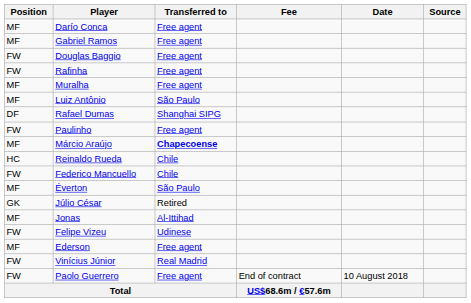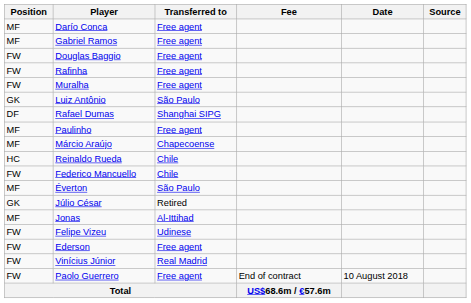 <table width=60% class="wikitable sortable" style="text-align:center; font-size:95%; text-align:left">
 <tr>
 <th>Position</th>
 <th>Player</th>
 <th>Transferred to</th>
 <th data-sort-type=number>Fee</th>
 <th>Date</th>
 <th>Source</th>
 </tr>
 <tr>
 <td>MF</td>
 <td> <a href='#'>Darío Conca</a></td>
 <td><a href='#'>Free agent</a></td>
 <td></td>
 <td></td>
 <td></td>
 </tr>
 <tr>
 <td>MF</td>
 <td> <a href='#'>Gabriel Ramos</a></td>
 <td><a href='#'>Free agent</a></td>
 <td></td>
 <td></td>
 <td></td>
 </tr>
 <tr>
 <td>FW</td>
 <td> <a href='#'>Douglas Baggio</a></td>
 <td><a href='#'>Free agent</a></td>
 <td></td>
 <td></td>
 <td></td>
 </tr>
 <tr>
 <td>FW</td>
 <td> <a href='#'>Rafinha</a></td>
 <td><a href='#'>Free agent</a></td>
 <td></td>
 <td></td>
 <td></td>
 </tr>
 <tr>
-<td>MF</td>
+<td>FW</td>
 <td> <a href='#'>Muralha</a></td>
 <td><a href='#'>Free agent</a></td>
 <td></td>
 <td></td>
 <td></td>
 </tr>
 <tr>
-<td>MF</td>
+<td>GK</td>
 <td> <a href='#'>Luiz Antônio</a></td>
 <td> <a href='#'>São Paulo</a></td>
 <td></td>
 <td></td>
 <td></td>
 </tr>
 <tr>
 <td>DF</td>
 <td> <a href='#'>Rafael Dumas</a></td>
 <td> <a href='#'>Shanghai SIPG</a></td>
 <td></td>
 <td></td>
 <td></td>
 </tr>
 <tr>
-<td>FW</td>
+<td>MF</td>
 <td> <a href='#'>Paulinho</a></td>
 <td><a href='#'>Free agent</a></td>
 <td></td>
 <td></td>
 <td></td>
 </tr>
 <tr>
 <td>MF</td>
 <td> <a href='#'>Márcio Araújo</a></td>
-<td><strong> <a href='#'>Chapecoense</a></strong></td>
+<td> <a href='#'>Chapecoense</a></td>
 <td></td>
 <td></td>
 <td></td>
 </tr>
 <tr>
 <td>HC</td>
 <td> <a href='#'>Reinaldo Rueda</a></td>
 <td> <a href='#'>Chile</a></td>
 <td></td>
 <td></td>
 <td></td>
 </tr>
 <tr>
 <td>FW</td>
 <td> <a href='#'>Federico Mancuello</a></td>
 <td> <a href='#'>Chile</a></td>
 <td></td>
 <td></td>
 <td></td>
 </tr>
 <tr>
 <td>MF</td>
 <td> <a href='#'>Éverton</a></td>
 <td> <a href='#'>São Paulo</a></td>
 <td></td>
 <td></td>
 <td></td>
 </tr>
 <tr>
 <td>GK</td>
 <td> <a href='#'>Júlio César</a></td>
 <td>Retired</td>
 <td></td>
 <td></td>
 <td></td>
 </tr>
 <tr>
 <td>MF</td>
 <td> <a href='#'>Jonas</a></td>
 <td> <a href='#'>Al-Ittihad</a></td>
 <td></td>
 <td></td>
 <td></td>
 </tr>
 <tr>
 <td>FW</td>
 <td> <a href='#'>Felipe Vizeu</a></td>
 <td> <a href='#'>Udinese</a></td>
 <td></td>
 <td></td>
 <td></td>
 </tr>
 <tr>
-<td>MF</td>
+<td>FW</td>
 <td> <a href='#'>Ederson</a></td>
 <td><a href='#'>Free agent</a></td>
 <td></td>
 <td></td>
 <td></td>
 </tr>
 <tr>
 <td>FW</td>
 <td> <a href='#'>Vinícius Júnior</a></td>
 <td> <a href='#'>Real Madrid</a></td>
 <td></td>
 <td></td>
 <td></td>
 </tr>
 <tr>
 <td>FW</td>
 <td> <a href='#'>Paolo Guerrero</a></td>
 <td><a href='#'>Free agent</a> </td>
 <td>End of contract</td>
 <td>10 August 2018</td>
 <td></td>
 </tr>
 <tr>
 <th colspan="3">Total</th>
 <th><a href='#'>US$</a>68.6m / <a href='#'>€</a>57.6m</th>
 <th></th>
 <th></th>
 </tr>
 </table>
